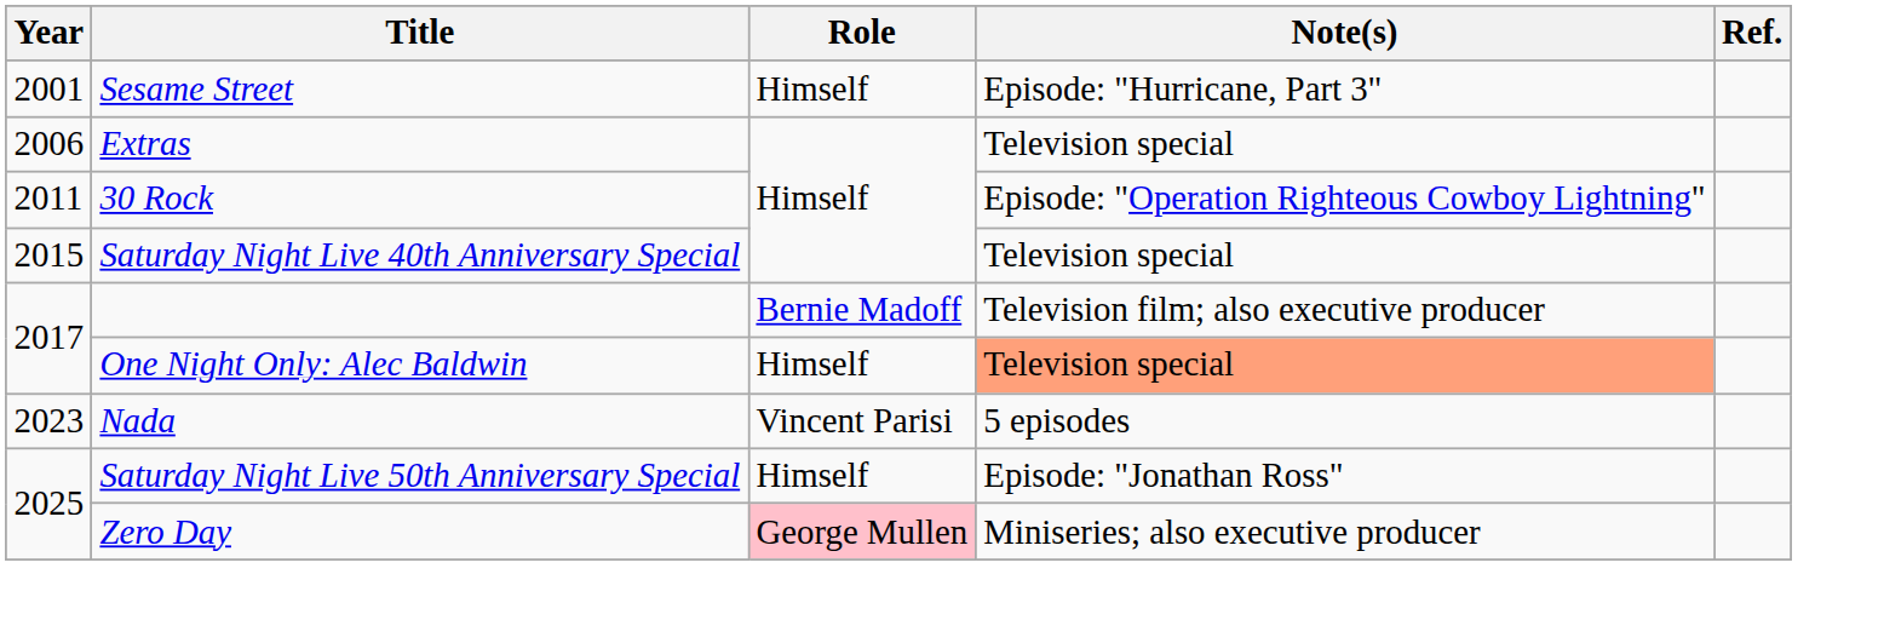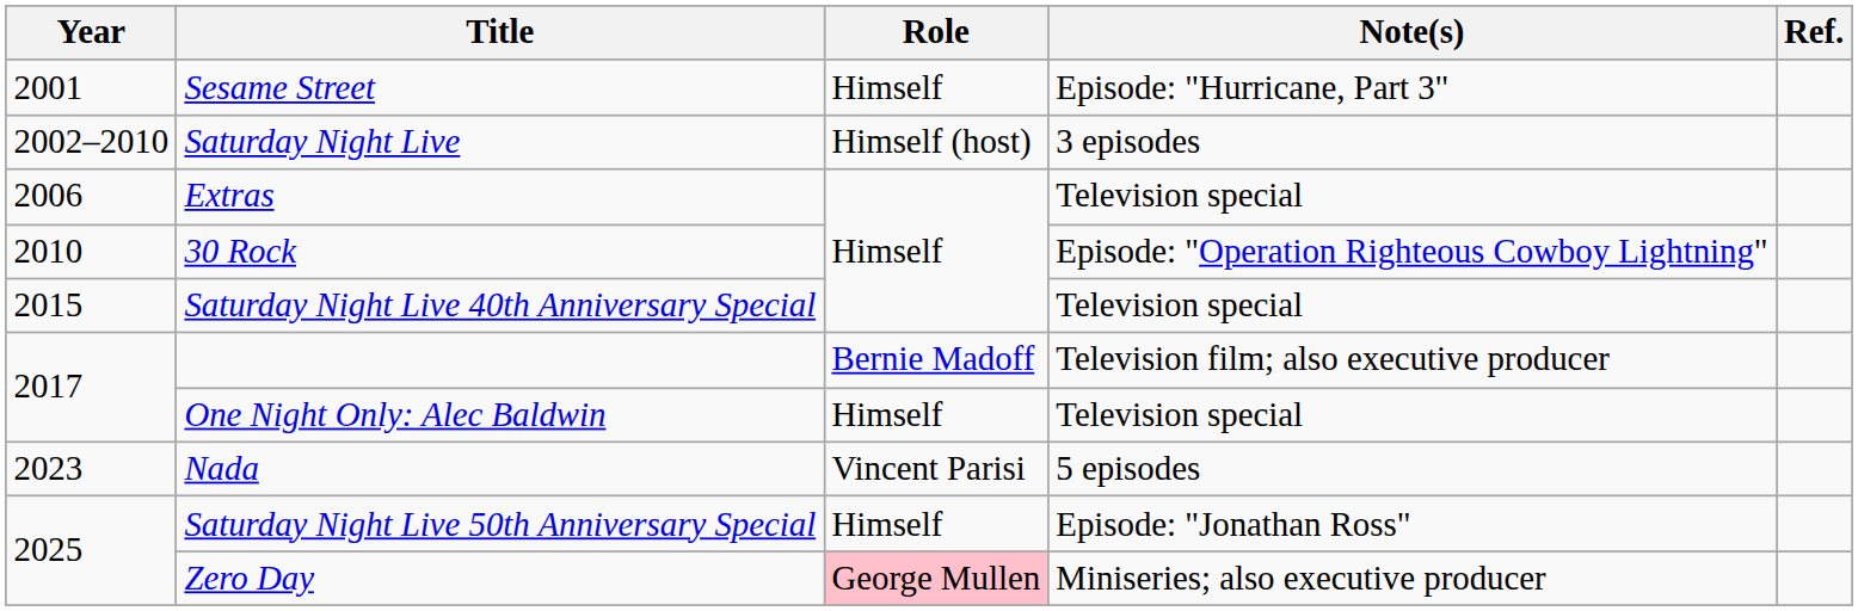 <table class="wikitable plainrowheaders sortable" style="margin-right: 0;">
 <tr>
 <th scope="col">Year</th>
 <th scope="col">Title</th>
 <th scope="col">Role</th>
 <th scope="col" class="unsortable">Note(s)</th>
 <th class="unsortable">Ref.</th>
 </tr>
 <tr>
 <td>2001</td>
 <td><em><a href='#'>Sesame Street</a></em></td>
 <td>Himself</td>
 <td>Episode: "Hurricane, Part 3"</td>
 <td></td>
 </tr>
 <tr>
+<td scope="row">2002–2010</td>
+<td><em><a href='#'>Saturday Night Live</a></em></td>
+<td>Himself (host)</td>
+<td>3 episodes</td>
+<td style="text-align:center;"></td>
+</tr>
+<tr>
 <td scope="row">2006</td>
 <td><em><a href='#'>Extras</a></em></td>
 <td rowspan="3">Himself</td>
 <td>Television special</td>
 <td style="text-align:center;"></td>
 </tr>
 <tr>
-<td scope="row">2011</td>
+<td scope="row">2010</td>
 <td><em><a href='#'>30 Rock</a></em></td>
 <td>Episode: "<a href='#'>Operation Righteous Cowboy Lightning</a>"</td>
 <td style="text-align:center;"></td>
 </tr>
 <tr>
 <td scope="row">2015</td>
 <td><em><a href='#'>Saturday Night Live 40th Anniversary Special</a></em></td>
 <td>Television special</td>
 <td style="text-align:center;"></td>
 </tr>
 <tr>
 <td scope="row", rowspan=2>2017</td>
 <td><em></em></td>
 <td><a href='#'>Bernie Madoff</a></td>
 <td>Television film; also executive producer</td>
 <td style="text-align:center;"></td>
 </tr>
 <tr>
 <td><em><a href='#'>One Night Only: Alec Baldwin</a></em></td>
 <td>Himself</td>
-<td style="background: lightsalmon;">Television special</td>
+<td>Television special</td>
 <td style="text-align:center;"></td>
 </tr>
 <tr>
 <td>2023</td>
 <td><em><a href='#'>Nada</a></em></td>
 <td>Vincent Parisi</td>
 <td>5 episodes</td>
 <td style="text-align:center;"></td>
 </tr>
 <tr>
 <td rowspan="2">2025</td>
 <td><em><a href='#'>Saturday Night Live 50th Anniversary Special</a></em></td>
 <td>Himself</td>
 <td>Episode: "Jonathan Ross"</td>
 <td style="text-align:center;"></td>
 </tr>
 <tr>
 <td><em><a href='#'>Zero Day</a></em></td>
 <td style="background: pink;">George Mullen</td>
 <td>Miniseries; also executive producer</td>
 <td style="text-align:center;"></td>
 </tr>
 </table>
